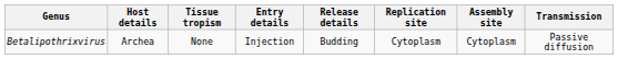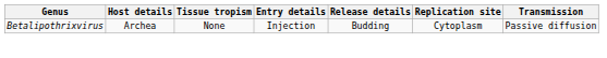 <table class="wikitable sortable" style="text-align:center">
 <tr>
 <th>Genus</th>
 <th>Host details</th>
 <th>Tissue tropism</th>
 <th>Entry details</th>
 <th>Release details</th>
 <th>Replication site</th>
-<th>Assembly site</th>
 <th>Transmission</th>
 </tr>
 <tr>
 <td><em>Betalipothrixvirus</em></td>
 <td>Archea</td>
 <td>None</td>
 <td>Injection</td>
 <td>Budding</td>
 <td>Cytoplasm</td>
-<td>Cytoplasm</td>
 <td>Passive diffusion</td>
 </tr>
 </table>
